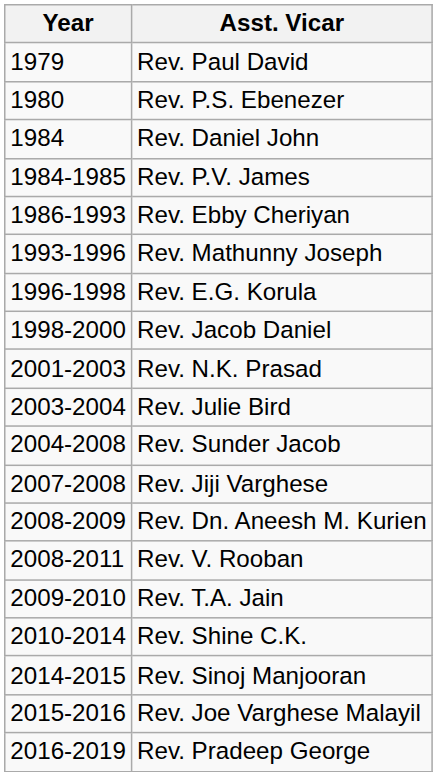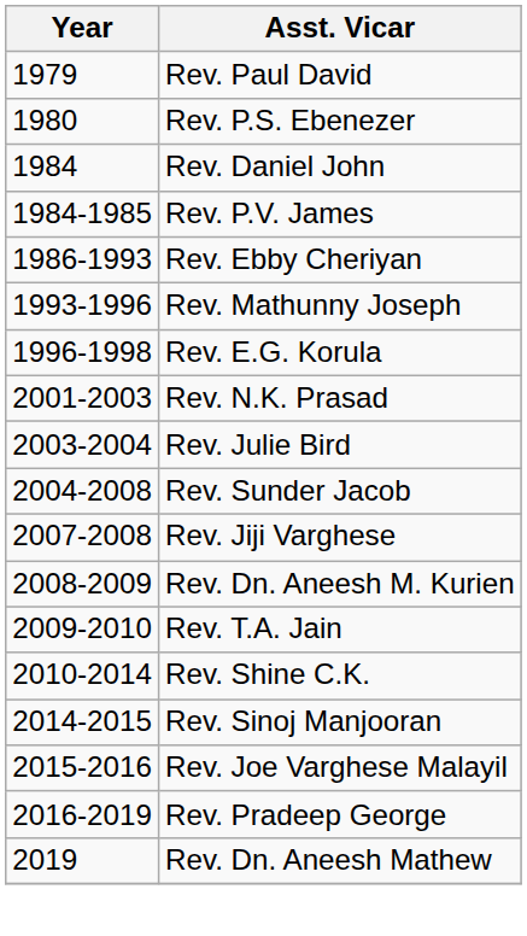 <table class="wikitable">
 <tr>
 <th>Year</th>
 <th>Asst. Vicar</th>
 </tr>
 <tr>
 <td>1979</td>
 <td>Rev. Paul David</td>
 </tr>
 <tr>
 <td>1980</td>
 <td>Rev. P.S. Ebenezer</td>
 </tr>
 <tr>
 <td>1984</td>
 <td>Rev. Daniel John</td>
 </tr>
 <tr>
 <td>1984-1985</td>
 <td>Rev. P.V. James</td>
 </tr>
 <tr>
 <td>1986-1993</td>
 <td>Rev. Ebby Cheriyan</td>
 </tr>
 <tr>
 <td>1993-1996</td>
 <td>Rev. Mathunny Joseph</td>
 </tr>
 <tr>
 <td>1996-1998</td>
 <td>Rev. E.G. Korula</td>
 </tr>
 <tr>
-<td>1998-2000</td>
-<td>Rev. Jacob Daniel</td>
-</tr>
-<tr>
 <td>2001-2003</td>
 <td>Rev. N.K. Prasad</td>
 </tr>
 <tr>
 <td>2003-2004</td>
 <td>Rev. Julie Bird</td>
 </tr>
 <tr>
 <td>2004-2008</td>
 <td>Rev. Sunder Jacob</td>
 </tr>
 <tr>
 <td>2007-2008</td>
 <td>Rev. Jiji Varghese</td>
 </tr>
 <tr>
 <td>2008-2009</td>
 <td>Rev. Dn. Aneesh M. Kurien</td>
-</tr>
-<tr>
-<td>2008-2011</td>
-<td>Rev. V. Rooban</td>
 </tr>
 <tr>
 <td>2009-2010</td>
 <td>Rev. T.A. Jain</td>
 </tr>
 <tr>
 <td>2010-2014</td>
 <td>Rev. Shine C.K.</td>
 </tr>
 <tr>
 <td>2014-2015</td>
 <td>Rev. Sinoj Manjooran</td>
 </tr>
 <tr>
 <td>2015-2016</td>
 <td>Rev. Joe Varghese Malayil</td>
 </tr>
 <tr>
 <td>2016-2019</td>
 <td>Rev. Pradeep George</td>
 </tr>
 <tr>
+<td>2019</td>
+<td>Rev. Dn. Aneesh Mathew</td>
+</tr>
+<tr>
 </tr>
 </table>
